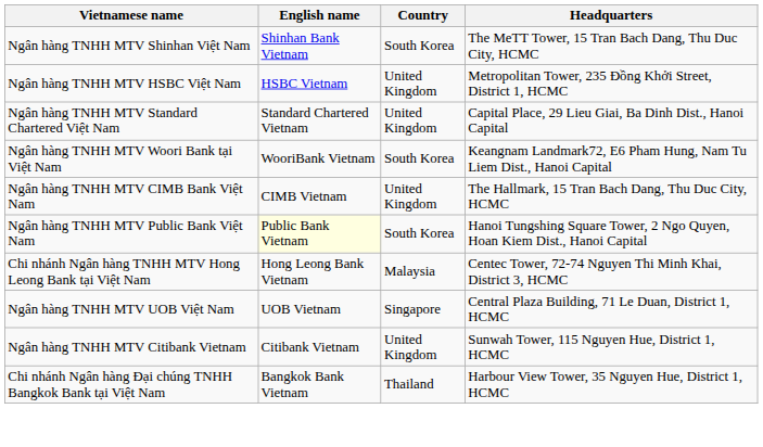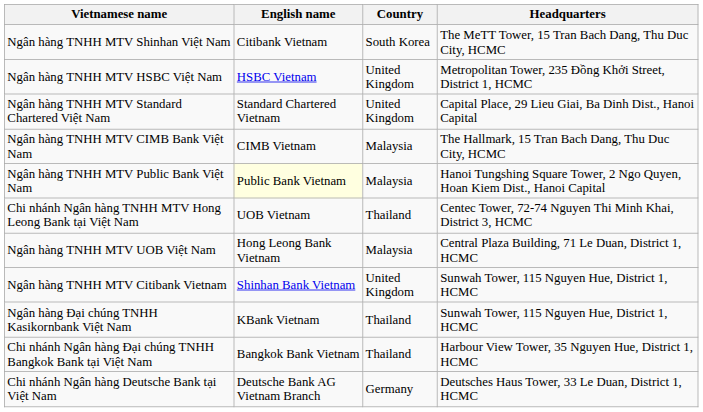 <table class="wikitable sortable">
 <tr>
 <th>Vietnamese name</th>
 <th>English name</th>
 <th>Country</th>
 <th>Headquarters</th>
 </tr>
 <tr>
 <td>Ngân hàng TNHH MTV Shinhan Việt Nam</td>
-<td><a href='#'>Shinhan Bank Vietnam</a></td>
+<td>Citibank Vietnam</td>
 <td>South Korea</td>
 <td>The MeTT Tower, 15 Tran Bach Dang, Thu Duc City, HCMC</td>
 </tr>
 <tr>
 <td>Ngân hàng TNHH MTV HSBC Việt Nam</td>
 <td><a href='#'>HSBC Vietnam</a></td>
 <td>United Kingdom</td>
 <td>Metropolitan Tower, 235 Đồng Khởi Street, District 1, HCMC</td>
 </tr>
 <tr>
 <td>Ngân hàng TNHH MTV Standard Chartered Việt Nam</td>
 <td>Standard Chartered Vietnam</td>
 <td>United Kingdom</td>
 <td>Capital Place, 29 Lieu Giai, Ba Dinh Dist., Hanoi Capital</td>
 </tr>
 <tr>
-<td>Ngân hàng TNHH MTV Woori Bank tại Việt Nam</td>
-<td>WooriBank Vietnam</td>
-<td>South Korea</td>
-<td>Keangnam Landmark72, E6 Pham Hung, Nam Tu Liem Dist., Hanoi Capital</td>
-</tr>
-<tr>
 <td>Ngân hàng TNHH MTV CIMB Bank Việt Nam</td>
 <td>CIMB Vietnam</td>
-<td>United Kingdom</td>
+<td>Malaysia</td>
 <td>The Hallmark, 15 Tran Bach Dang, Thu Duc City, HCMC</td>
 </tr>
 <tr>
 <td>Ngân hàng TNHH MTV Public Bank Việt Nam</td>
 <td style="background: lightyellow;">Public Bank Vietnam</td>
-<td>South Korea</td>
+<td>Malaysia</td>
 <td>Hanoi Tungshing Square Tower, 2 Ngo Quyen, Hoan Kiem Dist., Hanoi Capital</td>
 </tr>
 <tr>
 <td>Chi nhánh Ngân hàng TNHH MTV Hong Leong Bank tại Việt Nam</td>
-<td>Hong Leong Bank Vietnam</td>
-<td>Malaysia</td>
+<td>UOB Vietnam</td>
+<td>Thailand</td>
 <td>Centec Tower, 72-74 Nguyen Thi Minh Khai, District 3, HCMC</td>
 </tr>
 <tr>
 <td>Ngân hàng TNHH MTV UOB Việt Nam</td>
-<td>UOB Vietnam</td>
-<td>Singapore</td>
+<td>Hong Leong Bank Vietnam</td>
+<td>Malaysia</td>
 <td>Central Plaza Building, 71 Le Duan, District 1, HCMC</td>
 </tr>
 <tr>
 <td>Ngân hàng TNHH MTV Citibank Vietnam</td>
-<td>Citibank Vietnam</td>
+<td><a href='#'>Shinhan Bank Vietnam</a></td>
 <td>United Kingdom</td>
+<td>Sunwah Tower, 115 Nguyen Hue, District 1, HCMC</td>
+</tr>
+<tr>
+<td>Ngân hàng Đại chúng TNHH Kasikornbank Việt Nam</td>
+<td>KBank Vietnam</td>
+<td>Thailand</td>
 <td>Sunwah Tower, 115 Nguyen Hue, District 1, HCMC</td>
 </tr>
 <tr>
 <td>Chi nhánh Ngân hàng Đại chúng TNHH Bangkok Bank tại Việt Nam</td>
 <td>Bangkok Bank Vietnam</td>
 <td>Thailand</td>
 <td>Harbour View Tower, 35 Nguyen Hue, District 1, HCMC</td>
 </tr>
+<tr>
+<td>Chi nhánh Ngân hàng Deutsche Bank tại Việt Nam</td>
+<td>Deutsche Bank AG Vietnam Branch</td>
+<td>Germany</td>
+<td>Deutsches Haus Tower, 33 Le Duan, District 1, HCMC</td>
+</tr>
 </table>
